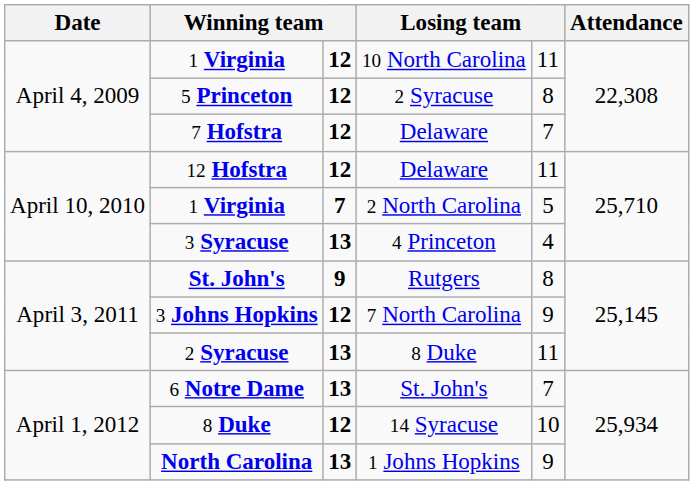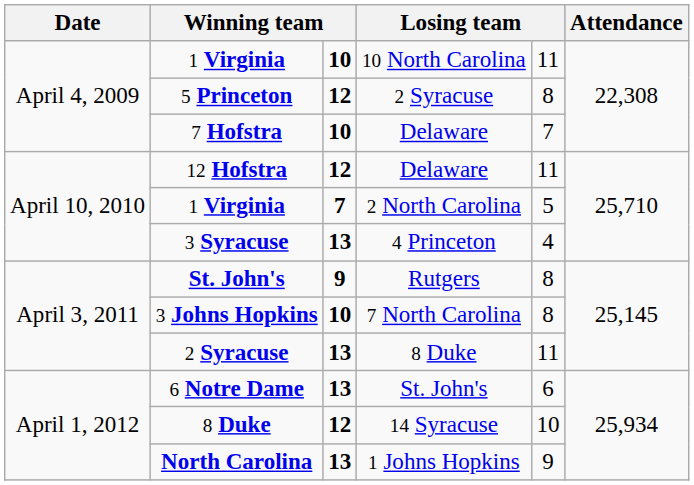 <table class="wikitable">
 <tr>
 <th>Date</th>
 <th width=120 colspan=2>Winning team</th>
 <th width=120 colspan=2>Losing team</th>
 <th>Attendance</th>
 </tr>
 <tr align=center>
 <td rowspan=3>April 4, 2009</td>
 <td><small>1</small> <strong><a href='#'>Virginia</a></strong></td>
-<td><strong>  12</strong></td>
+<td><strong>  10</strong></td>
 <td><small>10</small> <a href='#'>North Carolina</a></td>
 <td>11</td>
 <td rowspan=3>22,308</td>
 </tr>
 <tr align=center>
 <td><small>5</small> <strong><a href='#'>Princeton</a></strong></td>
 <td><strong>12</strong></td>
 <td><small>2</small> <a href='#'>Syracuse</a></td>
 <td>8</td>
 </tr>
 <tr align=center>
 <td><small>7</small> <strong><a href='#'>Hofstra</a></strong></td>
-<td><strong>12</strong></td>
+<td><strong>10</strong></td>
 <td><a href='#'>Delaware</a></td>
 <td>7</td>
 </tr>
 <tr align=center>
 <td rowspan=3>April 10, 2010</td>
 <td><small>12</small> <strong><a href='#'>Hofstra</a></strong></td>
 <td><strong>  12</strong></td>
 <td><a href='#'>Delaware</a></td>
 <td>11</td>
 <td rowspan=3>25,710</td>
 </tr>
 <tr align=center>
 <td><small>1</small> <strong><a href='#'>Virginia</a></strong></td>
 <td><strong>7</strong></td>
 <td><small>2</small> <a href='#'>North Carolina</a></td>
 <td>5</td>
 </tr>
 <tr align=center>
 <td><small>3</small> <strong><a href='#'>Syracuse</a></strong></td>
 <td><strong>13</strong></td>
 <td><small>4</small> <a href='#'>Princeton</a></td>
 <td>4</td>
 </tr>
 <tr align=center>
 <td rowspan=3>April 3, 2011</td>
 <td><strong><a href='#'>St. John's</a></strong></td>
 <td><strong>  9</strong></td>
 <td><a href='#'>Rutgers</a></td>
 <td>8</td>
 <td rowspan=3>25,145</td>
 </tr>
 <tr align=center>
 <td><small>3</small> <strong><a href='#'>Johns Hopkins</a></strong></td>
-<td><strong>12</strong></td>
+<td><strong>10</strong></td>
 <td><small>7</small> <a href='#'>North Carolina</a></td>
-<td>9</td>
+<td>8</td>
 </tr>
 <tr align=center>
 <td><small>2</small> <strong><a href='#'>Syracuse</a></strong></td>
 <td><strong>13</strong></td>
 <td><small>8</small> <a href='#'>Duke</a></td>
 <td>11</td>
 </tr>
 <tr align=center>
 <td rowspan=3>April 1, 2012</td>
 <td><small>6</small> <strong><a href='#'>Notre Dame</a></strong></td>
 <td><strong>  13</strong></td>
 <td><a href='#'>St. John's</a></td>
-<td>7</td>
+<td>6</td>
 <td rowspan=3>25,934</td>
 </tr>
 <tr align=center>
 <td><small>8</small> <strong><a href='#'>Duke</a></strong></td>
 <td><strong>12</strong></td>
 <td><small>14</small> <a href='#'>Syracuse</a></td>
 <td>10</td>
 </tr>
 <tr align=center>
 <td><strong><a href='#'>North Carolina</a></strong></td>
 <td><strong>13</strong></td>
 <td><small>1</small> <a href='#'>Johns Hopkins</a></td>
 <td>9</td>
 </tr>
 </table>
